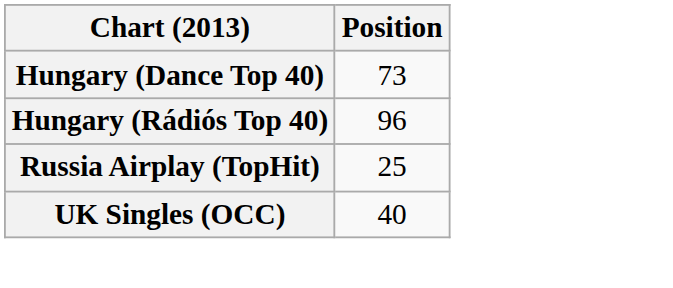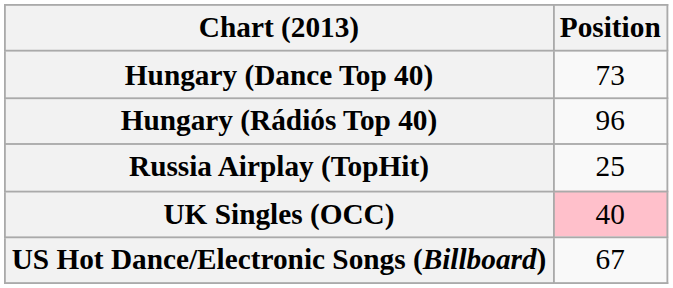 <table class="wikitable sortable plainrowheaders" style="text-align:center">
 <tr>
 <th scope="col">Chart (2013)</th>
 <th scope="col">Position</th>
 </tr>
 <tr>
 <th scope="row">Hungary (Dance Top 40)</th>
 <td align="center">73</td>
 </tr>
 <tr>
 <th scope="row">Hungary (Rádiós Top 40)</th>
 <td align="center">96</td>
 </tr>
 <tr>
 <th scope="row">Russia Airplay (TopHit)</th>
 <td style="text-align:center;">25</td>
 </tr>
 <tr>
 <th scope="row">UK Singles (OCC)</th>
-<td align="center">40</td>
+<td align="center" style="background: pink;">40</td>
+</tr>
+<tr>
+<th scope="row">US Hot Dance/Electronic Songs (<em>Billboard</em>)</th>
+<td align="center">67</td>
 </tr>
 </table>
